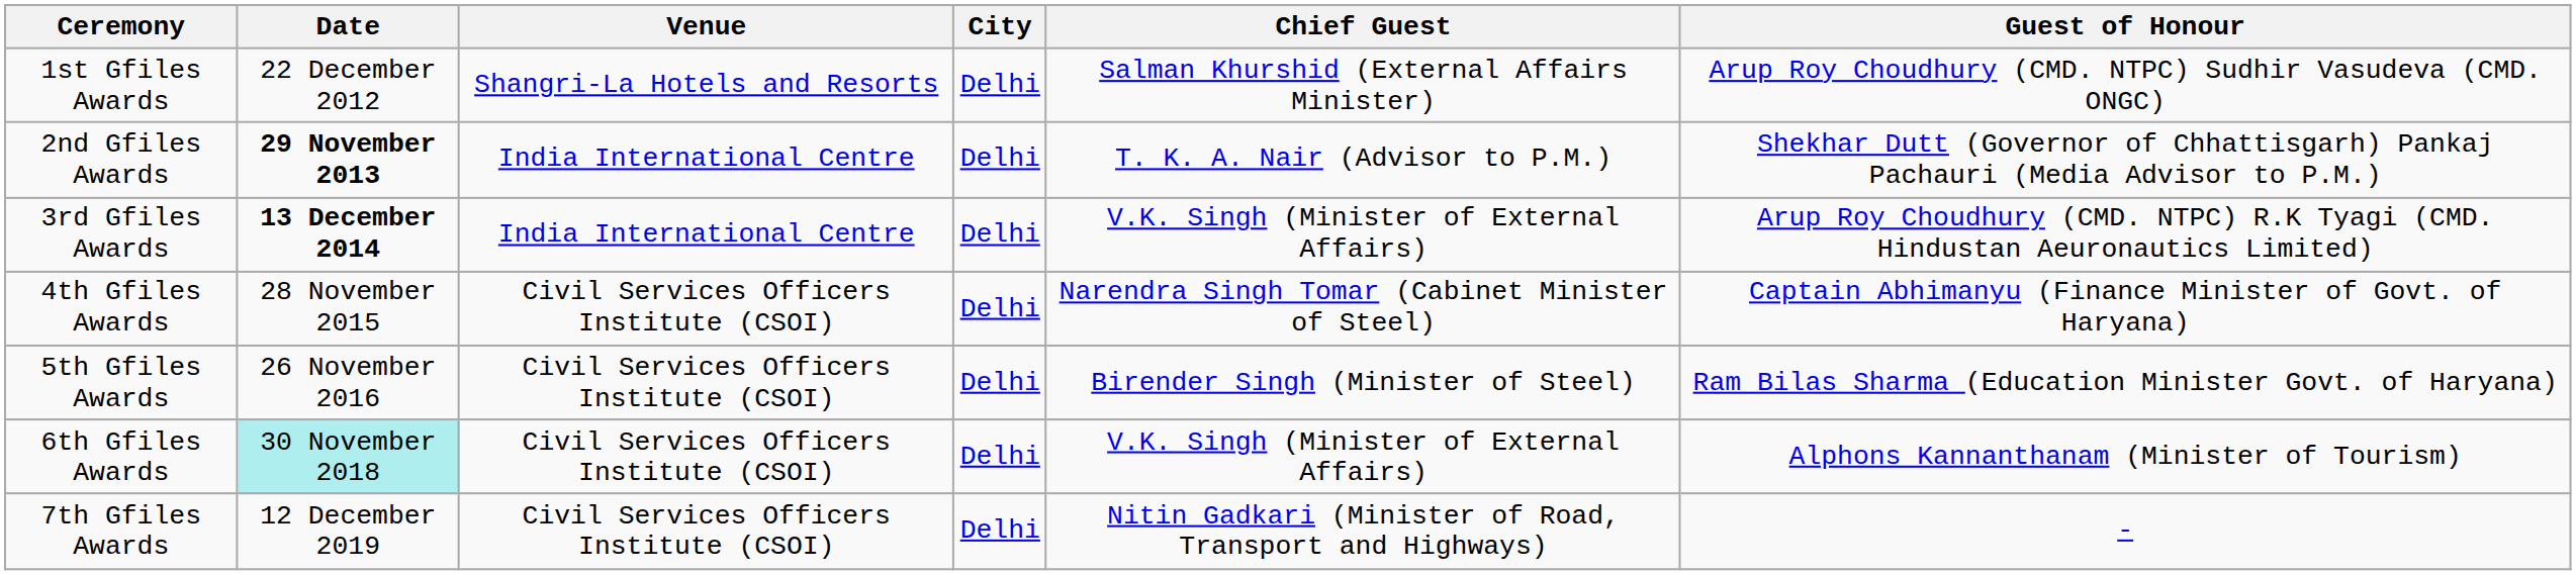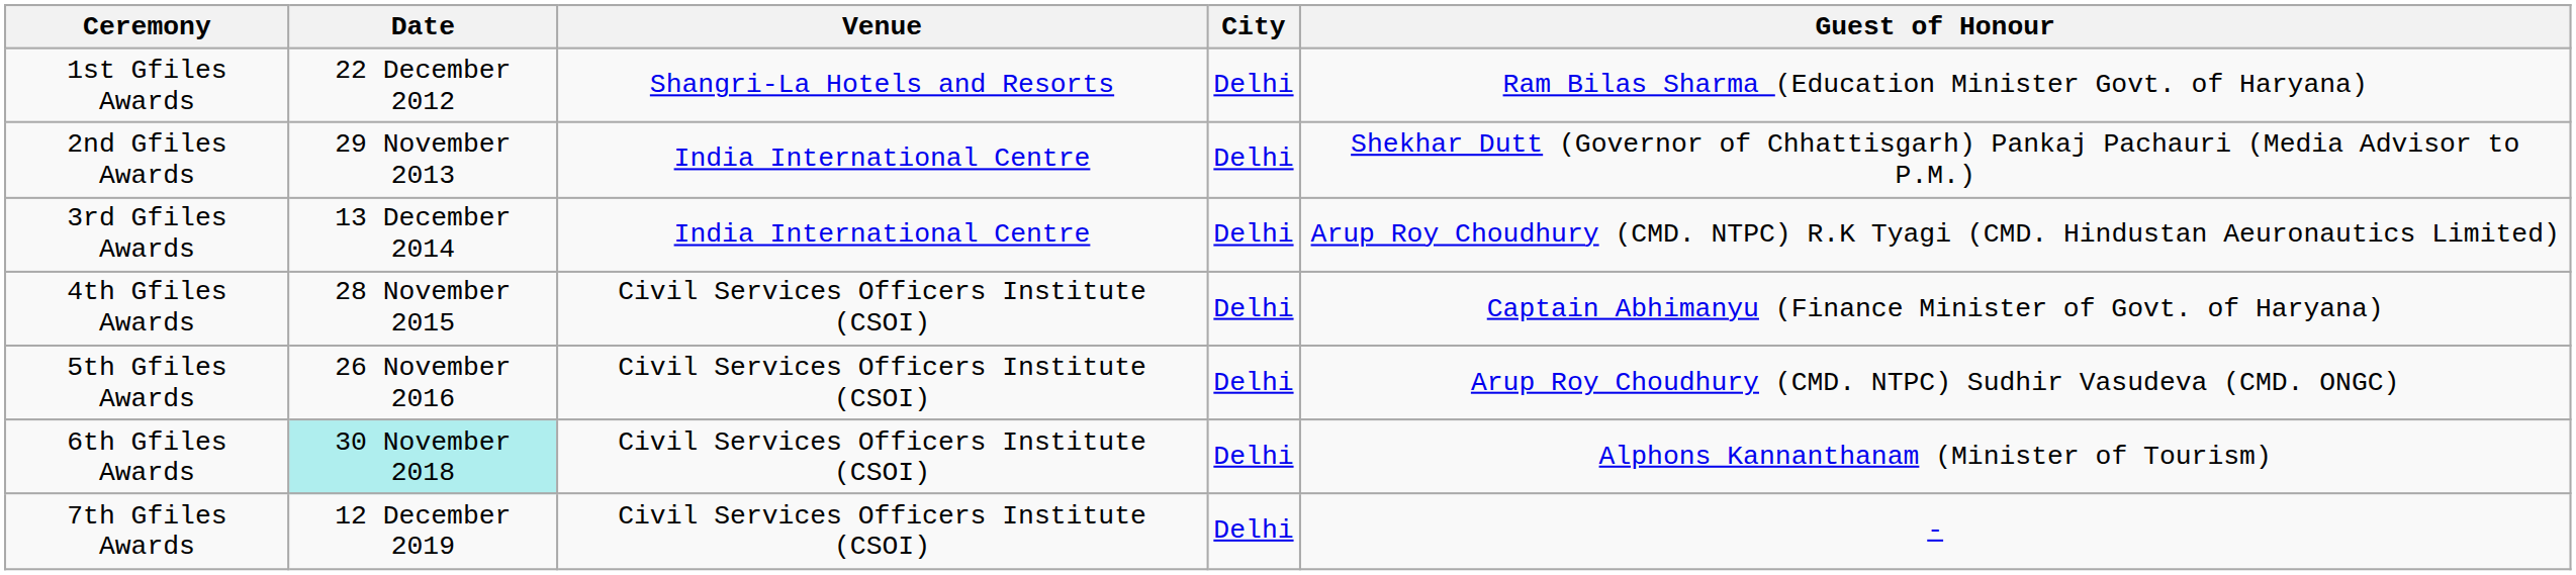 <table class="sortable wikitable"  style="text-align: center">
 <tr>
 <th>Ceremony</th>
 <th>Date</th>
 <th>Venue</th>
 <th>City</th>
-<th>Chief Guest</th>
 <th>Guest of Honour</th>
 </tr>
 <tr>
 <td>1st Gfiles Awards</td>
 <td>22 December 2012</td>
 <td><a href='#'>Shangri-La Hotels and Resorts</a></td>
 <td><a href='#'>Delhi</a></td>
-<td><a href='#'>Salman Khurshid</a> (External Affairs Minister)</td>
-<td><a href='#'>Arup Roy Choudhury</a> (CMD. NTPC) Sudhir Vasudeva (CMD. ONGC)</td>
+<td><a href='#'>Ram Bilas Sharma </a>(Education Minister Govt. of Haryana)</td>
 </tr>
 <tr>
 <td>2nd Gfiles Awards</td>
-<td><strong>29 November 2013</strong></td>
+<td>29 November 2013</td>
 <td><a href='#'>India International Centre</a></td>
 <td><a href='#'>Delhi</a></td>
-<td><a href='#'>T. K. A. Nair</a> (Advisor to P.M.)</td>
 <td><a href='#'>Shekhar Dutt</a> (Governor of Chhattisgarh) Pankaj Pachauri (Media Advisor to P.M.)</td>
 </tr>
 <tr>
 <td>3rd Gfiles Awards</td>
-<td><strong>13 December 2014</strong></td>
+<td>13 December 2014</td>
 <td><a href='#'>India International Centre</a></td>
 <td><a href='#'>Delhi</a></td>
-<td><a href='#'>V.K. Singh</a> (Minister of External Affairs)</td>
 <td><a href='#'>Arup Roy Choudhury</a> (CMD. NTPC) R.K Tyagi (CMD. Hindustan Aeuronautics Limited)</td>
 </tr>
 <tr>
 <td>4th Gfiles Awards</td>
 <td>28 November 2015</td>
 <td>Civil Services Officers Institute (CSOI)</td>
 <td><a href='#'>Delhi</a></td>
-<td><a href='#'>Narendra Singh Tomar</a> (Cabinet Minister of Steel)</td>
 <td><a href='#'>Captain Abhimanyu</a> (Finance Minister of Govt. of Haryana)</td>
 </tr>
 <tr>
 <td>5th Gfiles Awards</td>
 <td>26 November 2016</td>
 <td>Civil Services Officers Institute (CSOI)</td>
 <td><a href='#'>Delhi</a></td>
-<td><a href='#'>Birender Singh</a> (Minister of Steel)</td>
-<td><a href='#'>Ram Bilas Sharma </a>(Education Minister Govt. of Haryana)</td>
+<td><a href='#'>Arup Roy Choudhury</a> (CMD. NTPC) Sudhir Vasudeva (CMD. ONGC)</td>
 </tr>
 <tr>
 <td>6th Gfiles Awards</td>
 <td style="background: paleturquoise;">30 November 2018</td>
 <td>Civil Services Officers Institute (CSOI)</td>
 <td><a href='#'>Delhi</a></td>
-<td><a href='#'>V.K. Singh</a> (Minister of External Affairs)</td>
 <td><a href='#'>Alphons Kannanthanam</a> (Minister of Tourism)</td>
 </tr>
 <tr>
 <td>7th Gfiles Awards</td>
 <td>12 December 2019</td>
 <td>Civil Services Officers Institute (CSOI)</td>
 <td><a href='#'>Delhi</a></td>
-<td><a href='#'>Nitin Gadkari</a> (Minister of Road, Transport and Highways)</td>
 <td><a href='#'>-</a></td>
 </tr>
 </table>
